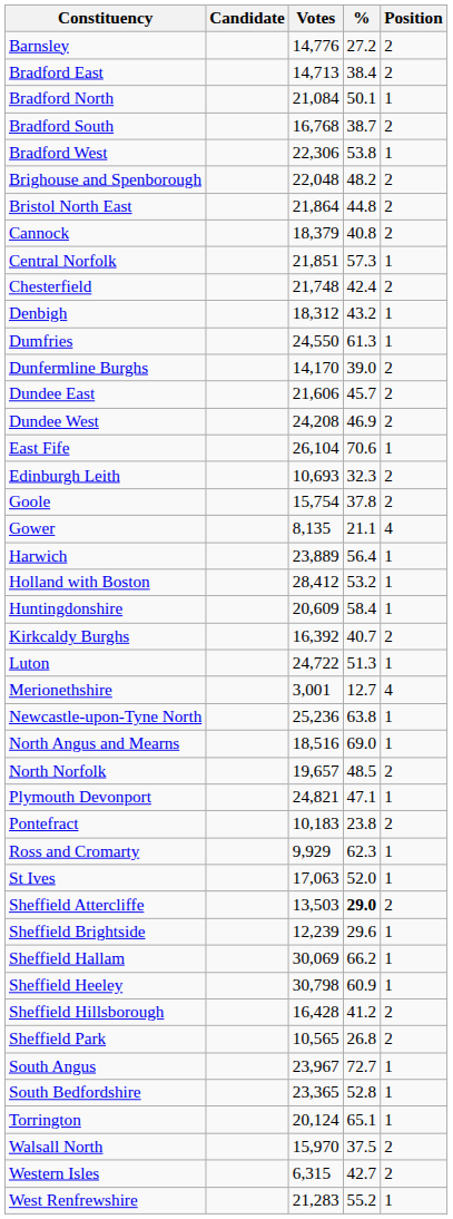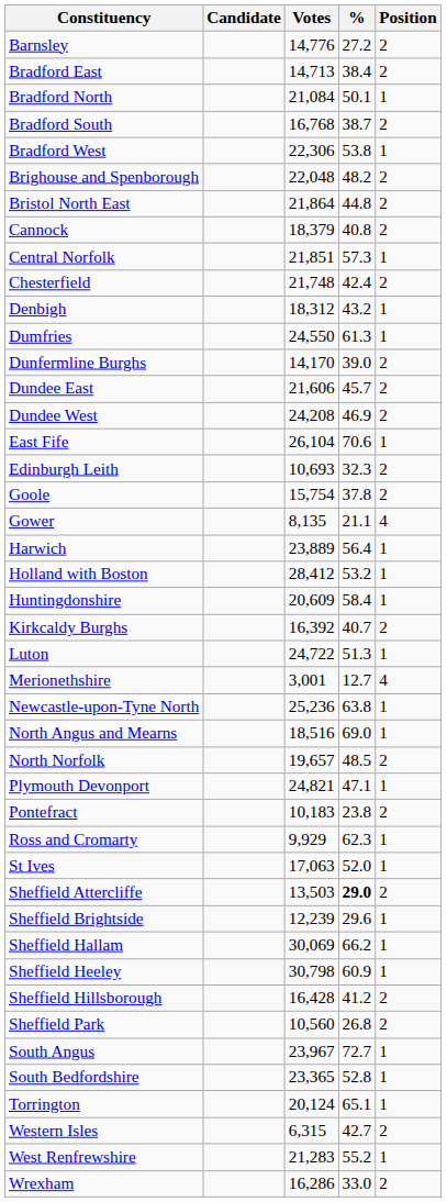 <table class="wikitable sortable">
 <tr>
 <th>Constituency</th>
 <th>Candidate</th>
 <th>Votes</th>
 <th>%</th>
 <th>Position</th>
 </tr>
 <tr>
 <td><a href='#'>Barnsley</a></td>
 <td></td>
 <td>14,776</td>
 <td>27.2</td>
 <td>2</td>
 </tr>
 <tr>
 <td><a href='#'>Bradford East</a></td>
 <td></td>
 <td>14,713</td>
 <td>38.4</td>
 <td>2</td>
 </tr>
 <tr>
 <td><a href='#'>Bradford North</a></td>
 <td></td>
 <td>21,084</td>
 <td>50.1</td>
 <td>1</td>
 </tr>
 <tr>
 <td><a href='#'>Bradford South</a></td>
 <td></td>
 <td>16,768</td>
 <td>38.7</td>
 <td>2</td>
 </tr>
 <tr>
 <td><a href='#'>Bradford West</a></td>
 <td></td>
 <td>22,306</td>
 <td>53.8</td>
 <td>1</td>
 </tr>
 <tr>
 <td><a href='#'>Brighouse and Spenborough</a></td>
 <td></td>
 <td>22,048</td>
 <td>48.2</td>
 <td>2</td>
 </tr>
 <tr>
 <td><a href='#'>Bristol North East</a></td>
 <td></td>
 <td>21,864</td>
 <td>44.8</td>
 <td>2</td>
 </tr>
 <tr>
 <td><a href='#'>Cannock</a></td>
 <td></td>
 <td>18,379</td>
 <td>40.8</td>
 <td>2</td>
 </tr>
 <tr>
 <td><a href='#'>Central Norfolk</a></td>
 <td></td>
 <td>21,851</td>
 <td>57.3</td>
 <td>1</td>
 </tr>
 <tr>
 <td><a href='#'>Chesterfield</a></td>
 <td></td>
 <td>21,748</td>
 <td>42.4</td>
 <td>2</td>
 </tr>
 <tr>
 <td><a href='#'>Denbigh</a></td>
 <td></td>
 <td>18,312</td>
 <td>43.2</td>
 <td>1</td>
 </tr>
 <tr>
 <td><a href='#'>Dumfries</a></td>
 <td></td>
 <td>24,550</td>
 <td>61.3</td>
 <td>1</td>
 </tr>
 <tr>
 <td><a href='#'>Dunfermline Burghs</a></td>
 <td></td>
 <td>14,170</td>
 <td>39.0</td>
 <td>2</td>
 </tr>
 <tr>
 <td><a href='#'>Dundee East</a></td>
 <td></td>
 <td>21,606</td>
 <td>45.7</td>
 <td>2</td>
 </tr>
 <tr>
 <td><a href='#'>Dundee West</a></td>
 <td></td>
 <td>24,208</td>
 <td>46.9</td>
 <td>2</td>
 </tr>
 <tr>
 <td><a href='#'>East Fife</a></td>
 <td></td>
 <td>26,104</td>
 <td>70.6</td>
 <td>1</td>
 </tr>
 <tr>
 <td><a href='#'>Edinburgh Leith</a></td>
 <td></td>
 <td>10,693</td>
 <td>32.3</td>
 <td>2</td>
 </tr>
 <tr>
 <td><a href='#'>Goole</a></td>
 <td></td>
 <td>15,754</td>
 <td>37.8</td>
 <td>2</td>
 </tr>
 <tr>
 <td><a href='#'>Gower</a></td>
 <td></td>
 <td>8,135</td>
 <td>21.1</td>
 <td>4</td>
 </tr>
 <tr>
 <td><a href='#'>Harwich</a></td>
 <td></td>
 <td>23,889</td>
 <td>56.4</td>
 <td>1</td>
 </tr>
 <tr>
 <td><a href='#'>Holland with Boston</a></td>
 <td></td>
 <td>28,412</td>
 <td>53.2</td>
 <td>1</td>
 </tr>
 <tr>
 <td><a href='#'>Huntingdonshire</a></td>
 <td></td>
 <td>20,609</td>
 <td>58.4</td>
 <td>1</td>
 </tr>
 <tr>
 <td><a href='#'>Kirkcaldy Burghs</a></td>
 <td></td>
 <td>16,392</td>
 <td>40.7</td>
 <td>2</td>
 </tr>
 <tr>
 <td><a href='#'>Luton</a></td>
 <td></td>
 <td>24,722</td>
 <td>51.3</td>
 <td>1</td>
 </tr>
 <tr>
 <td><a href='#'>Merionethshire</a></td>
 <td></td>
 <td>3,001</td>
 <td>12.7</td>
 <td>4</td>
 </tr>
 <tr>
 <td><a href='#'>Newcastle-upon-Tyne North</a></td>
 <td></td>
 <td>25,236</td>
 <td>63.8</td>
 <td>1</td>
 </tr>
 <tr>
 <td><a href='#'>North Angus and Mearns</a></td>
 <td></td>
 <td>18,516</td>
 <td>69.0</td>
 <td>1</td>
 </tr>
 <tr>
 <td><a href='#'>North Norfolk</a></td>
 <td></td>
 <td>19,657</td>
 <td>48.5</td>
 <td>2</td>
 </tr>
 <tr>
 <td><a href='#'>Plymouth Devonport</a></td>
 <td></td>
 <td>24,821</td>
 <td>47.1</td>
 <td>1</td>
 </tr>
 <tr>
 <td><a href='#'>Pontefract</a></td>
 <td></td>
 <td>10,183</td>
 <td>23.8</td>
 <td>2</td>
 </tr>
 <tr>
 <td><a href='#'>Ross and Cromarty</a></td>
 <td></td>
 <td>9,929</td>
 <td>62.3</td>
 <td>1</td>
 </tr>
 <tr>
 <td><a href='#'>St Ives</a></td>
 <td></td>
 <td>17,063</td>
 <td>52.0</td>
 <td>1</td>
 </tr>
 <tr>
 <td><a href='#'>Sheffield Attercliffe</a></td>
 <td></td>
 <td>13,503</td>
 <td><strong>29.0</strong></td>
 <td>2</td>
 </tr>
 <tr>
 <td><a href='#'>Sheffield Brightside</a></td>
 <td></td>
 <td>12,239</td>
 <td>29.6</td>
 <td>1</td>
 </tr>
 <tr>
 <td><a href='#'>Sheffield Hallam</a></td>
 <td></td>
 <td>30,069</td>
 <td>66.2</td>
 <td>1</td>
 </tr>
 <tr>
 <td><a href='#'>Sheffield Heeley</a></td>
 <td></td>
 <td>30,798</td>
 <td>60.9</td>
 <td>1</td>
 </tr>
 <tr>
 <td><a href='#'>Sheffield Hillsborough</a></td>
 <td></td>
 <td>16,428</td>
 <td>41.2</td>
 <td>2</td>
 </tr>
 <tr>
 <td><a href='#'>Sheffield Park</a></td>
 <td></td>
-<td>10,565</td>
+<td>10,560</td>
 <td>26.8</td>
 <td>2</td>
 </tr>
 <tr>
 <td><a href='#'>South Angus</a></td>
 <td></td>
 <td>23,967</td>
 <td>72.7</td>
 <td>1</td>
 </tr>
 <tr>
 <td><a href='#'>South Bedfordshire</a></td>
 <td></td>
 <td>23,365</td>
 <td>52.8</td>
 <td>1</td>
 </tr>
 <tr>
 <td><a href='#'>Torrington</a></td>
 <td></td>
 <td>20,124</td>
 <td>65.1</td>
 <td>1</td>
 </tr>
 <tr>
-<td><a href='#'>Walsall North</a></td>
-<td></td>
-<td>15,970</td>
-<td>37.5</td>
-<td>2</td>
-</tr>
-<tr>
 <td><a href='#'>Western Isles</a></td>
 <td></td>
 <td>6,315</td>
 <td>42.7</td>
 <td>2</td>
 </tr>
 <tr>
 <td><a href='#'>West Renfrewshire</a></td>
 <td></td>
 <td>21,283</td>
 <td>55.2</td>
 <td>1</td>
 </tr>
+<tr>
+<td><a href='#'>Wrexham</a></td>
+<td></td>
+<td>16,286</td>
+<td>33.0</td>
+<td>2</td>
+</tr>
 </table>
